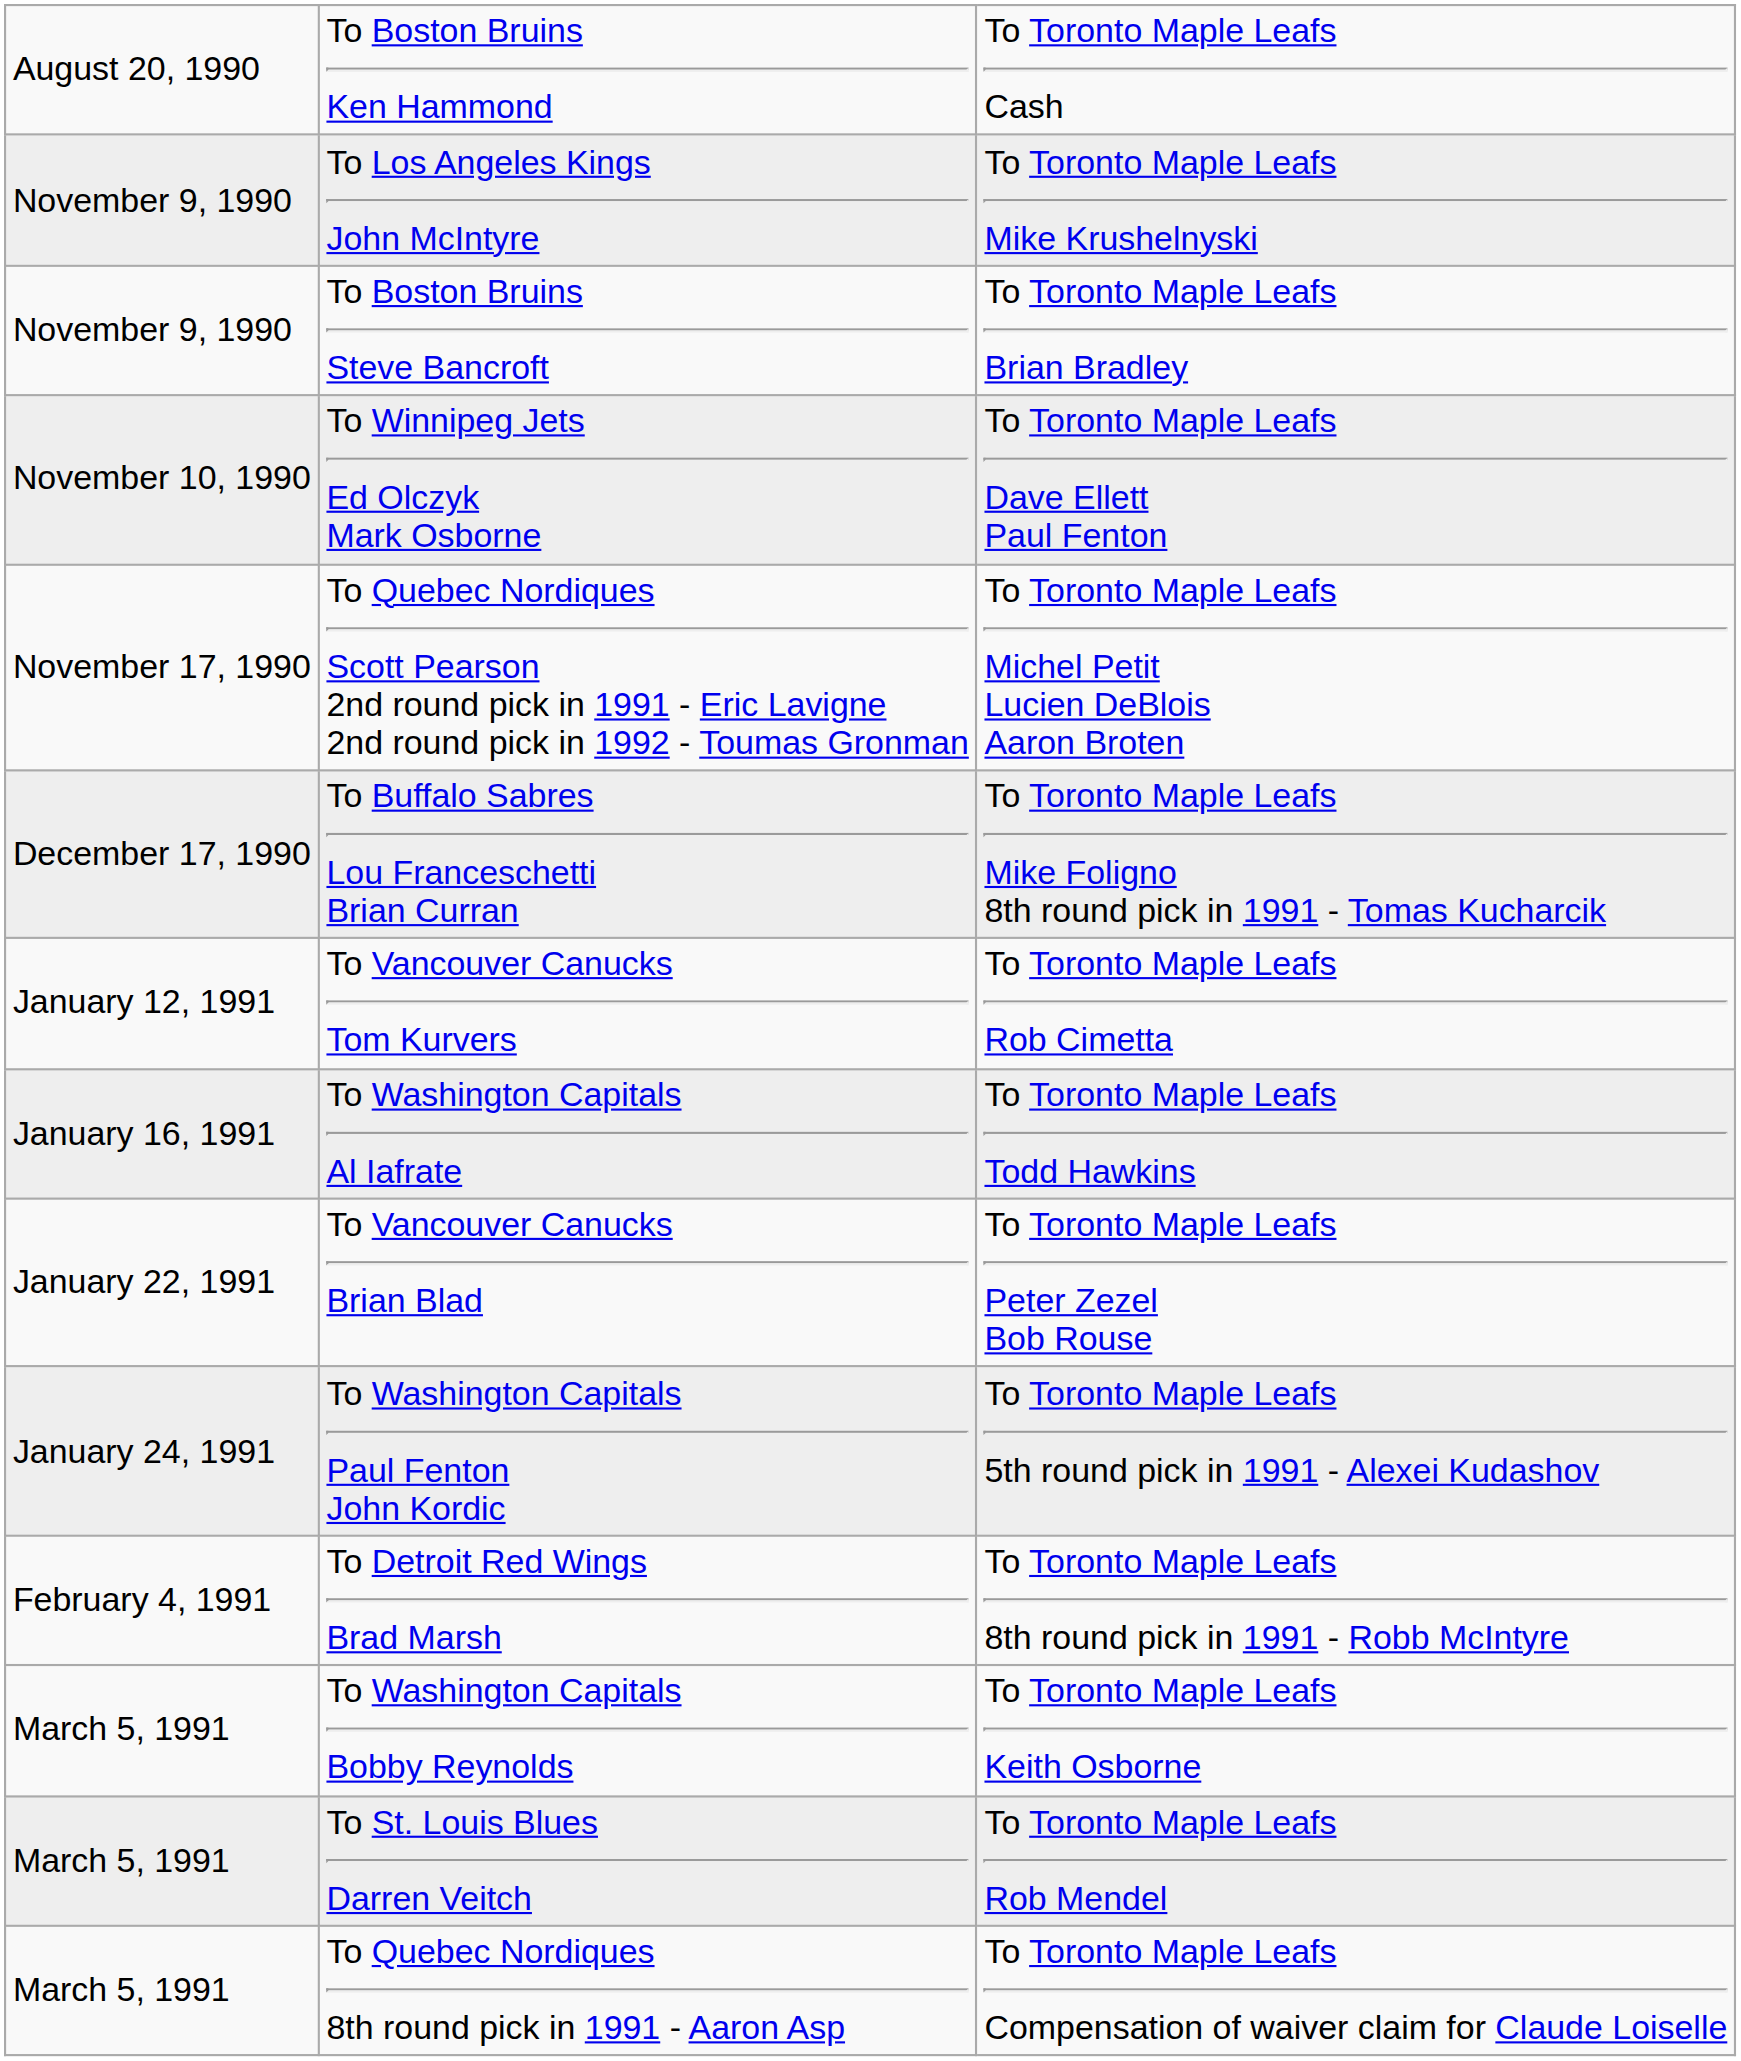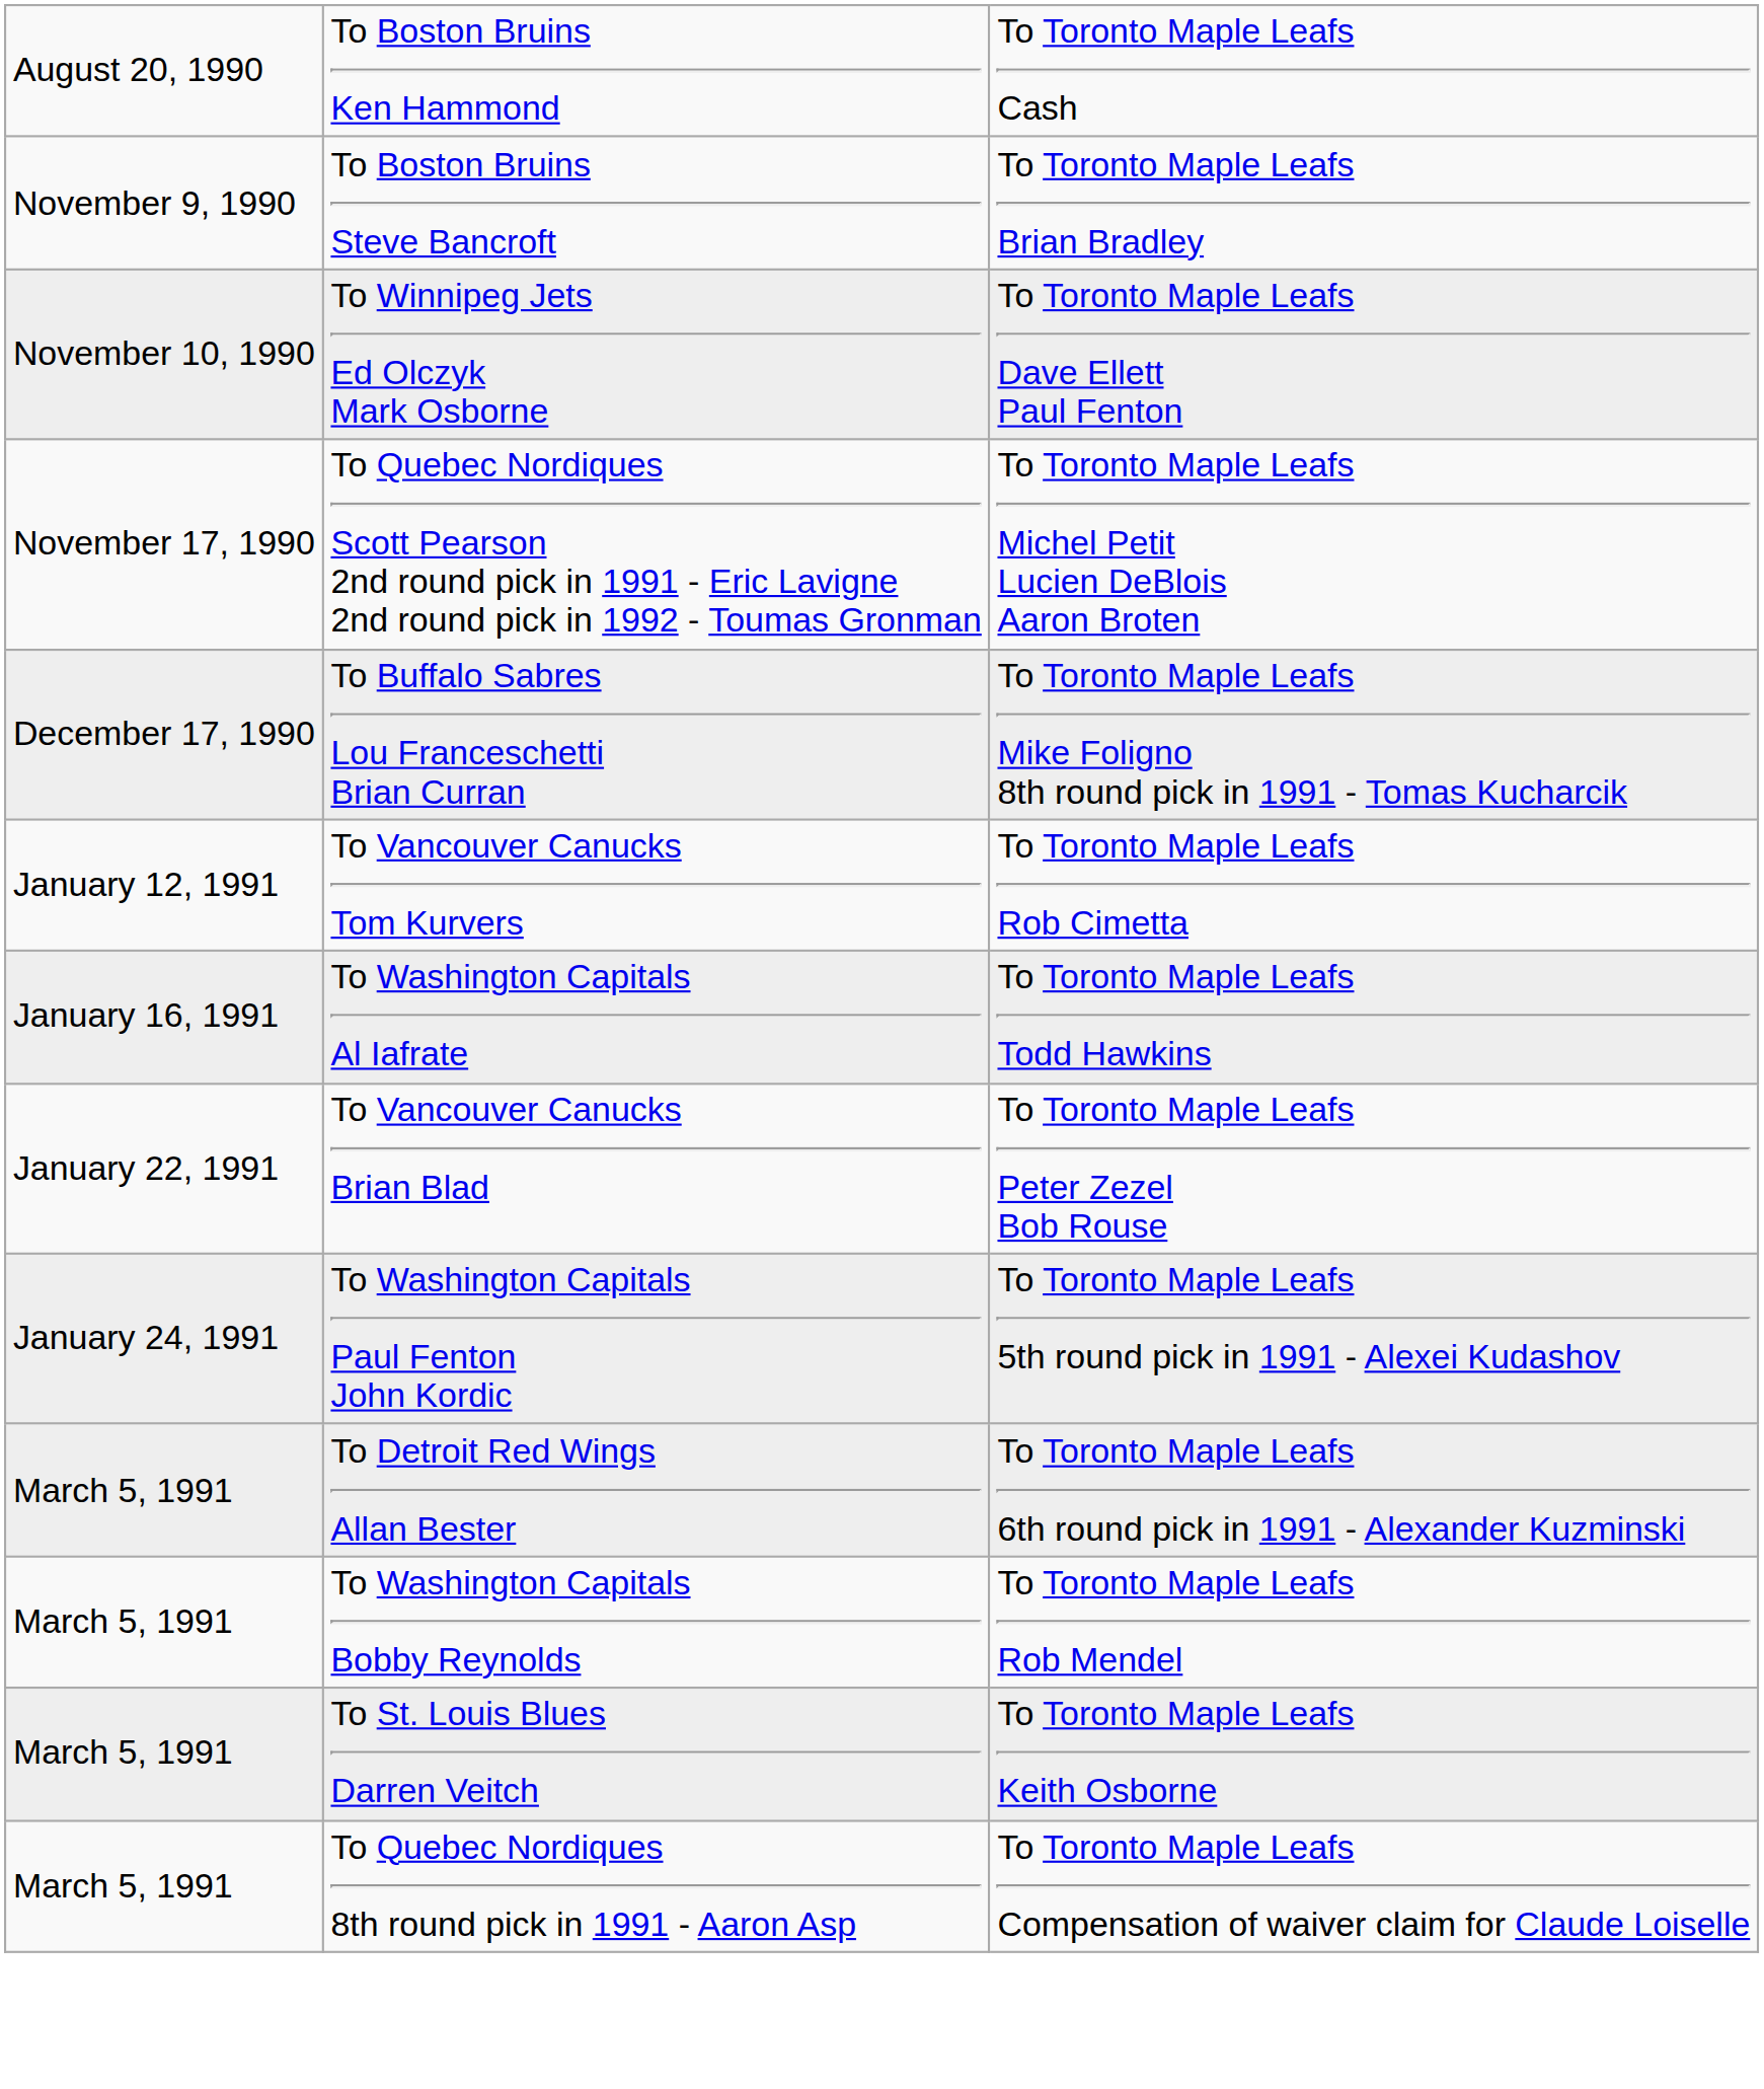 <table class="wikitable">
 <tr>
 <td>August 20, 1990</td>
 <td valign="top">To <a href='#'>Boston Bruins</a><hr><a href='#'>Ken Hammond</a></td>
 <td valign="top">To <a href='#'>Toronto Maple Leafs</a><hr>Cash</td>
-</tr>
-<tr style="background:#eee;">
-<td>November 9, 1990</td>
-<td valign="top">To <a href='#'>Los Angeles Kings</a><hr><a href='#'>John McIntyre</a></td>
-<td valign="top">To <a href='#'>Toronto Maple Leafs</a><hr><a href='#'>Mike Krushelnyski</a></td>
 </tr>
 <tr>
 <td>November 9, 1990</td>
 <td valign="top">To <a href='#'>Boston Bruins</a><hr><a href='#'>Steve Bancroft</a></td>
 <td valign="top">To <a href='#'>Toronto Maple Leafs</a><hr><a href='#'>Brian Bradley</a></td>
 </tr>
 <tr style="background:#eee;">
 <td>November 10, 1990</td>
 <td valign="top">To <a href='#'>Winnipeg Jets</a><hr><a href='#'>Ed Olczyk</a> <br> <a href='#'>Mark Osborne</a></td>
 <td valign="top">To <a href='#'>Toronto Maple Leafs</a><hr><a href='#'>Dave Ellett</a> <br> <a href='#'>Paul Fenton</a></td>
 </tr>
 <tr>
 <td>November 17, 1990</td>
 <td valign="top">To <a href='#'>Quebec Nordiques</a><hr><a href='#'>Scott Pearson</a> <br> 2nd round pick in <a href='#'>1991</a> - <a href='#'>Eric Lavigne</a> <br> 2nd round pick in <a href='#'>1992</a> - <a href='#'>Toumas Gronman</a></td>
 <td valign="top">To <a href='#'>Toronto Maple Leafs</a><hr><a href='#'>Michel Petit</a> <br> <a href='#'>Lucien DeBlois</a> <br> <a href='#'>Aaron Broten</a></td>
 </tr>
 <tr style="background:#eee;">
 <td>December 17, 1990</td>
 <td valign="top">To <a href='#'>Buffalo Sabres</a><hr><a href='#'>Lou Franceschetti</a> <br> <a href='#'>Brian Curran</a></td>
 <td valign="top">To <a href='#'>Toronto Maple Leafs</a><hr><a href='#'>Mike Foligno</a> <br> 8th round pick in <a href='#'>1991</a> - <a href='#'>Tomas Kucharcik</a></td>
 </tr>
 <tr>
 <td>January 12, 1991</td>
 <td valign="top">To <a href='#'>Vancouver Canucks</a><hr><a href='#'>Tom Kurvers</a></td>
 <td valign="top">To <a href='#'>Toronto Maple Leafs</a><hr><a href='#'>Rob Cimetta</a></td>
 </tr>
 <tr style="background:#eee;">
 <td>January 16, 1991</td>
 <td valign="top">To <a href='#'>Washington Capitals</a><hr><a href='#'>Al Iafrate</a></td>
 <td valign="top">To <a href='#'>Toronto Maple Leafs</a><hr><a href='#'>Todd Hawkins</a></td>
 </tr>
 <tr>
 <td>January 22, 1991</td>
 <td valign="top">To <a href='#'>Vancouver Canucks</a><hr><a href='#'>Brian Blad</a></td>
 <td valign="top">To <a href='#'>Toronto Maple Leafs</a><hr><a href='#'>Peter Zezel</a> <br> <a href='#'>Bob Rouse</a></td>
 </tr>
 <tr style="background:#eee;">
 <td>January 24, 1991</td>
 <td valign="top">To <a href='#'>Washington Capitals</a><hr><a href='#'>Paul Fenton</a> <br> <a href='#'>John Kordic</a></td>
 <td valign="top">To <a href='#'>Toronto Maple Leafs</a><hr>5th round pick in <a href='#'>1991</a> - <a href='#'>Alexei Kudashov</a></td>
 </tr>
-<tr>
-<td>February 4, 1991</td>
-<td valign="top">To <a href='#'>Detroit Red Wings</a><hr><a href='#'>Brad Marsh</a></td>
-<td valign="top">To <a href='#'>Toronto Maple Leafs</a><hr>8th round pick in <a href='#'>1991</a> - <a href='#'>Robb McIntyre</a></td>
+<tr style="background:#eee;">
+<td>March 5, 1991</td>
+<td valign="top">To <a href='#'>Detroit Red Wings</a><hr><a href='#'>Allan Bester</a></td>
+<td valign="top">To <a href='#'>Toronto Maple Leafs</a><hr>6th round pick in <a href='#'>1991</a> - <a href='#'>Alexander Kuzminski</a></td>
 </tr>
 <tr>
 <td>March 5, 1991</td>
 <td valign="top">To <a href='#'>Washington Capitals</a><hr><a href='#'>Bobby Reynolds</a></td>
-<td valign="top">To <a href='#'>Toronto Maple Leafs</a><hr><a href='#'>Keith Osborne</a></td>
+<td valign="top">To <a href='#'>Toronto Maple Leafs</a><hr><a href='#'>Rob Mendel</a></td>
 </tr>
 <tr style="background:#eee;">
 <td>March 5, 1991</td>
 <td valign="top">To <a href='#'>St. Louis Blues</a><hr><a href='#'>Darren Veitch</a></td>
-<td valign="top">To <a href='#'>Toronto Maple Leafs</a><hr><a href='#'>Rob Mendel</a></td>
+<td valign="top">To <a href='#'>Toronto Maple Leafs</a><hr><a href='#'>Keith Osborne</a></td>
 </tr>
 <tr>
 <td>March 5, 1991</td>
 <td valign="top">To <a href='#'>Quebec Nordiques</a><hr>8th round pick in <a href='#'>1991</a> - <a href='#'>Aaron Asp</a></td>
 <td valign="top">To <a href='#'>Toronto Maple Leafs</a><hr>Compensation of waiver claim for <a href='#'>Claude Loiselle</a></td>
 </tr>
 </table>
